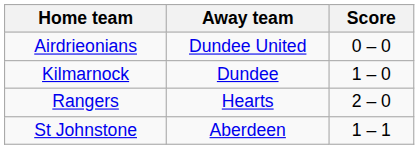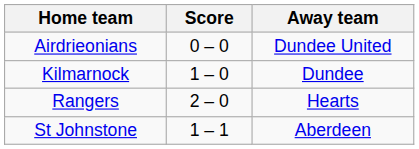 <table class="wikitable" style="text-align: center">
 <tr>
 <th width=140>Home team</th>
+<th width=70>Score</th>
 <th width=140>Away team</th>
-<th width=70>Score</th>
 </tr>
 <tr>
 <td><a href='#'>Airdrieonians</a></td>
+<td>0 – 0</td>
 <td><a href='#'>Dundee United</a></td>
-<td>0 – 0</td>
 </tr>
 <tr>
 <td><a href='#'>Kilmarnock</a></td>
+<td>1 – 0</td>
 <td><a href='#'>Dundee</a></td>
-<td>1 – 0</td>
 </tr>
 <tr>
 <td><a href='#'>Rangers</a></td>
+<td>2 – 0</td>
 <td><a href='#'>Hearts</a></td>
-<td>2 – 0</td>
 </tr>
 <tr>
 <td><a href='#'>St Johnstone</a></td>
+<td>1 – 1</td>
 <td><a href='#'>Aberdeen</a></td>
-<td>1 – 1</td>
 </tr>
 </table>
